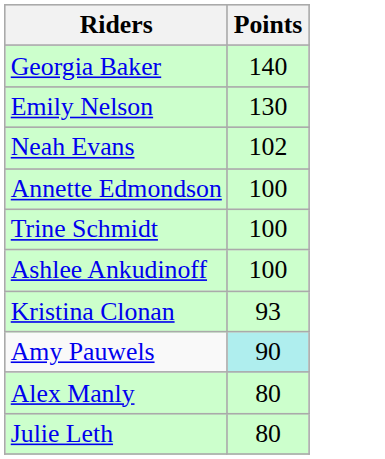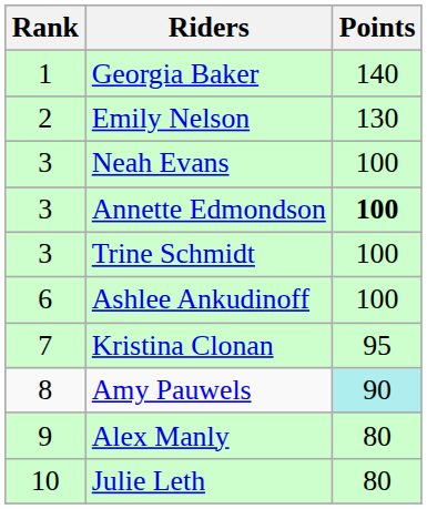 <table class="wikitable" style="text-align:center">
 <tr>
+<th>Rank</th>
 <th>Riders</th>
 <th>Points</th>
 </tr>
 <tr bgcolor=ccffcc>
+<td>1</td>
 <td align="left"> <a href='#'>Georgia Baker</a></td>
 <td>140</td>
 </tr>
 <tr bgcolor=ccffcc>
+<td>2</td>
 <td align="left"> <a href='#'>Emily Nelson</a></td>
 <td>130</td>
 </tr>
 <tr bgcolor=ccffcc>
+<td>3</td>
 <td align="left"> <a href='#'>Neah Evans</a></td>
-<td>102</td>
-</tr>
-<tr bgcolor=ccffcc>
-<td align="left"> <a href='#'>Annette Edmondson</a></td>
 <td>100</td>
 </tr>
 <tr bgcolor=ccffcc>
+<td>3</td>
+<td align="left"> <a href='#'>Annette Edmondson</a></td>
+<td><strong>100</strong></td>
+</tr>
+<tr bgcolor=ccffcc>
+<td>3</td>
 <td align="left"> <a href='#'>Trine Schmidt</a></td>
 <td>100</td>
 </tr>
 <tr bgcolor=ccffcc>
+<td>6</td>
 <td align="left"> <a href='#'>Ashlee Ankudinoff</a></td>
 <td>100</td>
 </tr>
 <tr bgcolor=ccffcc>
+<td>7</td>
 <td align="left"> <a href='#'>Kristina Clonan</a></td>
-<td>93</td>
+<td>95</td>
 </tr>
 <tr>
+<td>8</td>
 <td align="left"> <a href='#'>Amy Pauwels</a></td>
 <td style="background: paleturquoise;">90</td>
 </tr>
 <tr bgcolor=ccffcc>
+<td>9</td>
 <td align="left"> <a href='#'>Alex Manly</a></td>
 <td>80</td>
 </tr>
 <tr bgcolor=ccffcc>
+<td>10</td>
 <td align="left"> <a href='#'>Julie Leth</a></td>
 <td>80</td>
 </tr>
 </table>
